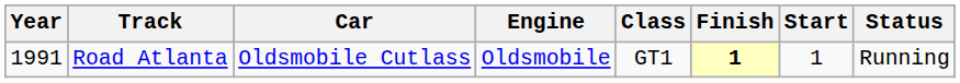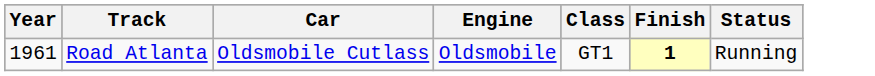 <table class="wikitable" style="text-align:center; font-size:90%">
 <tr>
 <th>Year</th>
 <th>Track</th>
 <th>Car</th>
 <th>Engine</th>
 <th>Class</th>
 <th>Finish</th>
-<th>Start</th>
 <th>Status</th>
 </tr>
 <tr>
-<td>1991</td>
+<td>1961</td>
 <td><a href='#'>Road Atlanta</a></td>
 <td><a href='#'>Oldsmobile Cutlass</a></td>
 <td><a href='#'>Oldsmobile</a></td>
 <td>GT1</td>
 <td style="background:#FFFFBF;"><strong>1</strong></td>
-<td>1</td>
 <td>Running</td>
 </tr>
 </table>
